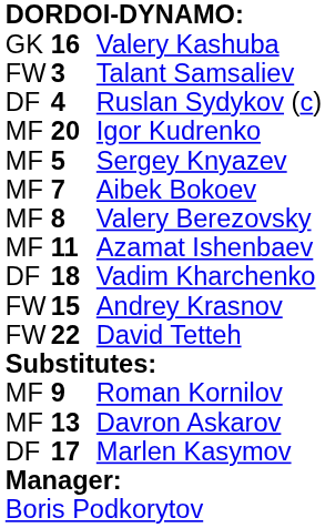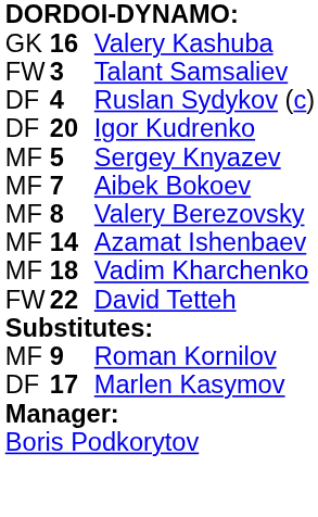 <table style="font-size: 90%" cellspacing="0" cellpadding="0" align=center>
 <tr>
 <td colspan="4"><strong>DORDOI-DYNAMO:</strong></td>
 </tr>
 <tr>
 <th width="25"></th>
 <th width="25"></th>
 </tr>
 <tr>
 <td>GK</td>
 <td><strong>16</strong></td>
 <td><a href='#'>Valery Kashuba</a></td>
 </tr>
 <tr>
 <td>FW</td>
 <td><strong>3</strong></td>
 <td><a href='#'>Talant Samsaliev</a></td>
 <td></td>
 </tr>
 <tr>
 <td>DF</td>
 <td><strong>4</strong></td>
 <td><a href='#'>Ruslan Sydykov</a> (<a href='#'>c</a>)</td>
 </tr>
 <tr>
-<td>MF</td>
+<td>DF</td>
 <td><strong>20</strong></td>
 <td><a href='#'>Igor Kudrenko</a></td>
 </tr>
 <tr>
 <td>MF</td>
 <td><strong>5</strong></td>
 <td><a href='#'>Sergey Knyazev</a></td>
 <td></td>
 </tr>
 <tr>
 <td>MF</td>
 <td><strong>7</strong></td>
 <td><a href='#'>Aibek Bokoev</a></td>
 <td></td>
 <td></td>
 </tr>
 <tr>
 <td>MF</td>
 <td><strong>8</strong></td>
 <td><a href='#'>Valery Berezovsky</a></td>
 </tr>
 <tr>
 <td>MF</td>
-<td><strong>11</strong></td>
+<td><strong>14</strong></td>
 <td><a href='#'>Azamat Ishenbaev</a></td>
 <td></td>
 <td></td>
 </tr>
 <tr>
-<td>DF</td>
+<td>MF</td>
 <td><strong>18</strong></td>
 <td><a href='#'>Vadim Kharchenko</a></td>
-</tr>
-<tr>
-<td>FW</td>
-<td><strong>15</strong></td>
-<td><a href='#'>Andrey Krasnov</a></td>
-<td></td>
-<td></td>
 </tr>
 <tr>
 <td>FW</td>
 <td><strong>22</strong></td>
 <td><a href='#'>David Tetteh</a></td>
 </tr>
 <tr>
 <td colspan=4><strong>Substitutes:</strong></td>
 </tr>
 <tr>
 <td>MF</td>
 <td><strong>9</strong></td>
 <td><a href='#'>Roman Kornilov</a></td>
 <td></td>
 <td></td>
 </tr>
 <tr>
-<td>MF</td>
-<td><strong>13</strong></td>
-<td><a href='#'>Davron Askarov</a></td>
-<td></td>
-<td></td>
-</tr>
-<tr>
 <td>DF</td>
 <td><strong>17</strong></td>
 <td><a href='#'>Marlen Kasymov</a></td>
 <td></td>
 <td></td>
 </tr>
 <tr>
 <td colspan=4><strong>Manager:</strong></td>
 </tr>
 <tr>
 <td colspan="4"> <a href='#'>Boris Podkorytov</a></td>
 </tr>
 </table>
